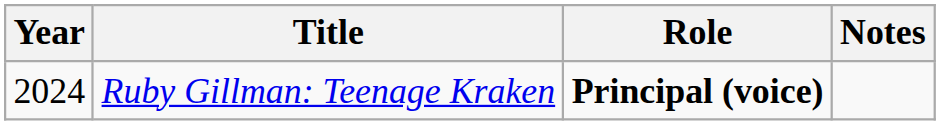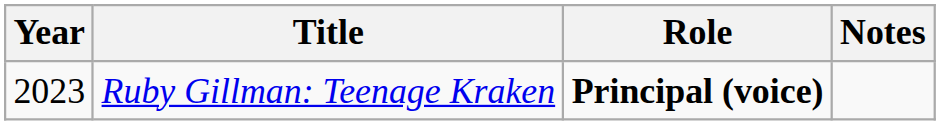 <table class="wikitable sortable">
 <tr>
 <th>Year</th>
 <th>Title</th>
 <th>Role</th>
 <th class="unsortable">Notes</th>
 </tr>
 <tr>
-<td>2024</td>
+<td>2023</td>
 <td><em><a href='#'>Ruby Gillman: Teenage Kraken</a></em></td>
 <td><strong>Principal (voice)</strong></td>
 <td></td>
 </tr>
 </table>
